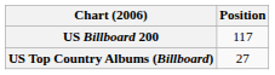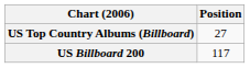 <table class="wikitable sortable plainrowheaders" style="text-align:center">
 <tr>
 <th scope="col">Chart (2006)</th>
 <th scope="col">Position</th>
 </tr>
 <tr>
+<th scope="row">US Top Country Albums (<em>Billboard</em>)</th>
+<td>27</td>
+</tr>
+<tr>
 <th scope="row">US <em>Billboard</em> 200</th>
 <td>117</td>
 </tr>
-<tr>
-<th scope="row">US Top Country Albums (<em>Billboard</em>)</th>
-<td>27</td>
-</tr>
 </table>
